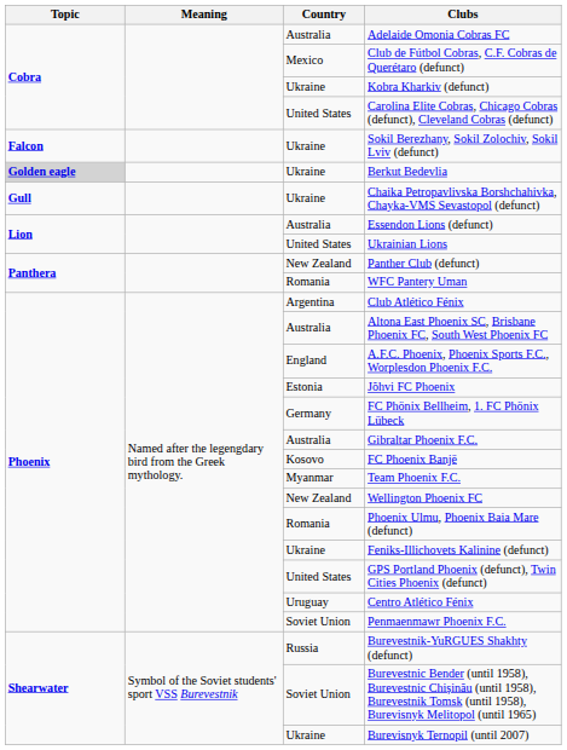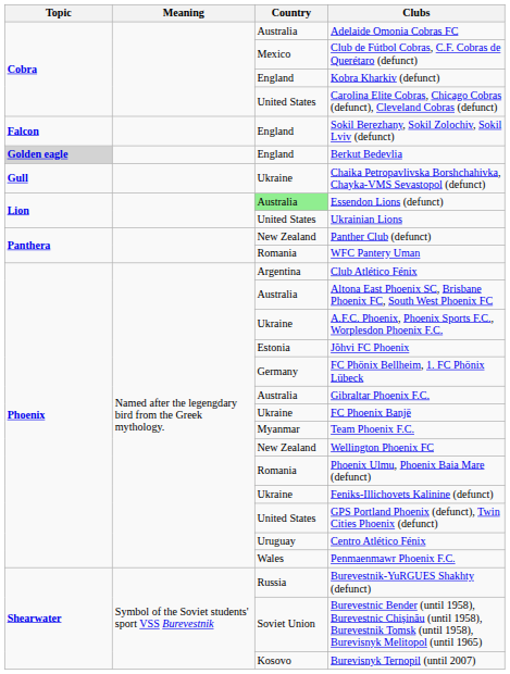 <table class="wikitable">
 <tr>
 <th width="150">Topic</th>
 <th width="200">Meaning</th>
 <th width="100">Country</th>
 <th width="250">Clubs</th>
 </tr>
 <tr>
 <td rowspan="4"><strong><a href='#'>Cobra</a></strong></td>
 <td rowspan="4"></td>
 <td> Australia</td>
 <td><a href='#'>Adelaide Omonia Cobras FC</a></td>
 </tr>
 <tr>
 <td> Mexico</td>
 <td><a href='#'>Club de Fútbol Cobras</a>, <a href='#'>C.F. Cobras de Querétaro</a> (defunct)</td>
 </tr>
 <tr>
-<td> Ukraine</td>
+<td> England</td>
 <td><a href='#'>Kobra Kharkiv</a> (defunct)</td>
 </tr>
 <tr>
 <td> United States</td>
 <td><a href='#'>Carolina Elite Cobras</a>, <a href='#'>Chicago Cobras</a> (defunct), <a href='#'>Cleveland Cobras</a> (defunct)</td>
 </tr>
 <tr>
 <td><strong><a href='#'>Falcon</a></strong></td>
 <td></td>
-<td> Ukraine</td>
+<td> England</td>
 <td><a href='#'>Sokil Berezhany</a>, <a href='#'>Sokil Zolochiv</a>, <a href='#'>Sokil Lviv</a> (defunct)</td>
 </tr>
 <tr>
 <td style="background: lightgrey;"><strong><a href='#'>Golden eagle</a></strong></td>
 <td></td>
-<td> Ukraine</td>
+<td> England</td>
 <td><a href='#'>Berkut Bedevlia</a></td>
 </tr>
 <tr>
 <td><strong><a href='#'>Gull</a></strong></td>
 <td></td>
 <td> Ukraine</td>
 <td><a href='#'>Chaika Petropavlivska Borshchahivka</a>, <a href='#'>Chayka-VMS Sevastopol</a> (defunct)</td>
 </tr>
 <tr>
 <td rowspan="2"><strong><a href='#'>Lion</a></strong></td>
 <td rowspan="2"></td>
-<td> Australia</td>
+<td style="background: lightgreen;"> Australia</td>
 <td><a href='#'>Essendon Lions</a> (defunct)</td>
 </tr>
 <tr>
 <td> United States</td>
 <td><a href='#'>Ukrainian Lions</a></td>
 </tr>
 <tr>
 <td rowspan="2"><strong><a href='#'>Panthera</a></strong></td>
 <td rowspan="2"></td>
 <td> New Zealand</td>
 <td><a href='#'>Panther Club</a> (defunct)</td>
 </tr>
 <tr>
 <td> Romania</td>
 <td><a href='#'>WFC Pantery Uman</a></td>
 </tr>
 <tr>
 <td rowspan="14"><strong><a href='#'>Phoenix</a></strong></td>
 <td rowspan="14">Named after the legengdary bird from the Greek mythology.</td>
 <td> Argentina</td>
 <td><a href='#'>Club Atlético Fénix</a></td>
 </tr>
 <tr>
 <td> Australia</td>
 <td><a href='#'>Altona East Phoenix SC</a>, <a href='#'>Brisbane Phoenix FC</a>, <a href='#'>South West Phoenix FC</a></td>
 </tr>
 <tr>
-<td> England</td>
+<td> Ukraine</td>
 <td><a href='#'>A.F.C. Phoenix</a>, <a href='#'>Phoenix Sports F.C.</a>, <a href='#'>Worplesdon Phoenix F.C.</a></td>
 </tr>
 <tr>
 <td> Estonia</td>
 <td><a href='#'>Jõhvi FC Phoenix</a></td>
 </tr>
 <tr>
 <td> Germany</td>
 <td><a href='#'>FC Phönix Bellheim</a>, <a href='#'>1. FC Phönix Lübeck</a></td>
 </tr>
 <tr>
 <td> Australia</td>
 <td><a href='#'>Gibraltar Phoenix F.C.</a></td>
 </tr>
 <tr>
-<td> Kosovo</td>
+<td> Ukraine</td>
 <td><a href='#'>FC Phoenix Banjë</a></td>
 </tr>
 <tr>
 <td> Myanmar</td>
 <td><a href='#'>Team Phoenix F.C.</a></td>
 </tr>
 <tr>
 <td> New Zealand</td>
 <td><a href='#'>Wellington Phoenix FC</a></td>
 </tr>
 <tr>
 <td> Romania</td>
 <td><a href='#'>Phoenix Ulmu</a>, <a href='#'>Phoenix Baia Mare</a> (defunct)</td>
 </tr>
 <tr>
 <td> Ukraine</td>
 <td><a href='#'>Feniks-Illichovets Kalinine</a> (defunct)</td>
 </tr>
 <tr>
 <td> United States</td>
 <td><a href='#'>GPS Portland Phoenix</a> (defunct), <a href='#'>Twin Cities Phoenix</a> (defunct)</td>
 </tr>
 <tr>
 <td> Uruguay</td>
 <td><a href='#'>Centro Atlético Fénix</a></td>
 </tr>
 <tr>
-<td> Soviet Union</td>
+<td> Wales</td>
 <td><a href='#'>Penmaenmawr Phoenix F.C.</a></td>
 </tr>
 <tr>
 <td rowspan="3"><strong><a href='#'>Shearwater</a></strong></td>
 <td rowspan="3">Symbol of the Soviet students' sport <a href='#'>VSS</a> <em><a href='#'>Burevestnik</a></em></td>
 <td> Russia</td>
 <td><a href='#'>Burevestnik-YuRGUES Shakhty</a> (defunct)</td>
 </tr>
 <tr>
 <td> Soviet Union</td>
 <td><a href='#'>Burevestnic Bender</a> (until 1958), <a href='#'>Burevestnic Chișinău</a> (until 1958), <a href='#'>Burevestnik Tomsk</a> (until 1958), <a href='#'>Burevisnyk Melitopol</a> (until 1965)</td>
 </tr>
 <tr>
-<td> Ukraine</td>
+<td> Kosovo</td>
 <td><a href='#'>Burevisnyk Ternopil</a> (until 2007)</td>
 </tr>
 </table>
